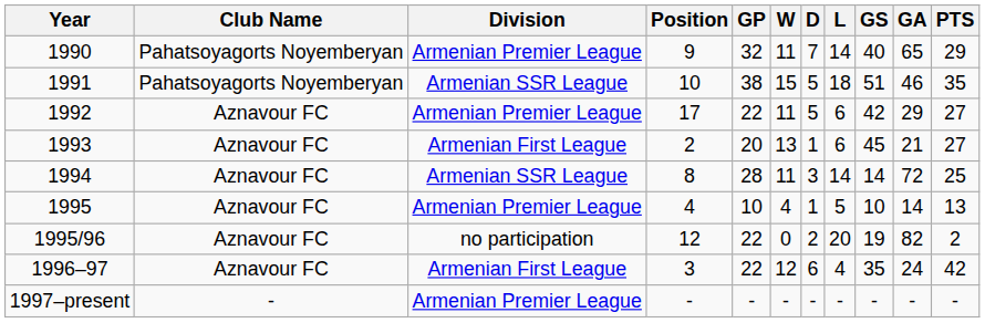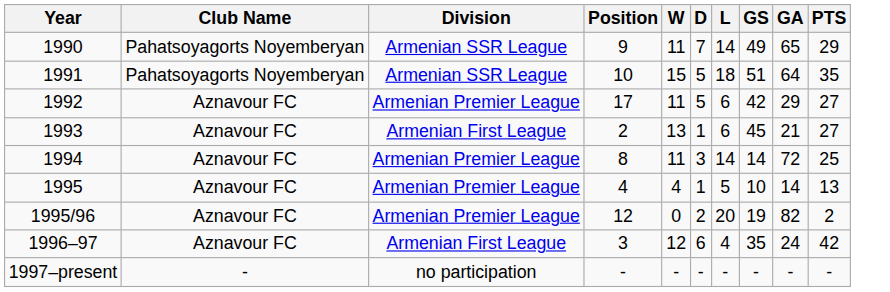 <table class="wikitable" style="text-align: center;">
 <tr>
 <th>Year</th>
 <th>Club Name</th>
 <th>Division</th>
 <th>Position</th>
-<th>GP</th>
 <th>W</th>
 <th>D</th>
 <th>L</th>
 <th>GS</th>
 <th>GA</th>
 <th>PTS</th>
 </tr>
 <tr>
 <td>1990</td>
 <td>Pahatsoyagorts Noyemberyan</td>
-<td><a href='#'>Armenian Premier League</a></td>
+<td><a href='#'>Armenian SSR League</a></td>
 <td>9</td>
-<td>32</td>
 <td>11</td>
 <td>7</td>
 <td>14</td>
-<td>40</td>
+<td>49</td>
 <td>65</td>
 <td>29</td>
 </tr>
 <tr>
 <td>1991</td>
 <td>Pahatsoyagorts Noyemberyan</td>
 <td><a href='#'>Armenian SSR League</a></td>
 <td>10</td>
-<td>38</td>
 <td>15</td>
 <td>5</td>
 <td>18</td>
 <td>51</td>
-<td>46</td>
+<td>64</td>
 <td>35</td>
 </tr>
 <tr>
 <td>1992</td>
 <td>Aznavour FC</td>
 <td><a href='#'>Armenian Premier League</a></td>
 <td>17</td>
-<td>22</td>
 <td>11</td>
 <td>5</td>
 <td>6</td>
 <td>42</td>
 <td>29</td>
 <td>27</td>
 </tr>
 <tr>
 <td>1993</td>
 <td>Aznavour FC</td>
 <td><a href='#'>Armenian First League</a></td>
 <td>2</td>
-<td>20</td>
 <td>13</td>
 <td>1</td>
 <td>6</td>
 <td>45</td>
 <td>21</td>
 <td>27</td>
 </tr>
 <tr>
 <td>1994</td>
 <td>Aznavour FC</td>
-<td><a href='#'>Armenian SSR League</a></td>
+<td><a href='#'>Armenian Premier League</a></td>
 <td>8</td>
-<td>28</td>
 <td>11</td>
 <td>3</td>
 <td>14</td>
 <td>14</td>
 <td>72</td>
 <td>25</td>
 </tr>
 <tr>
 <td>1995</td>
 <td>Aznavour FC</td>
 <td><a href='#'>Armenian Premier League</a></td>
 <td>4</td>
-<td>10</td>
 <td>4</td>
 <td>1</td>
 <td>5</td>
 <td>10</td>
 <td>14</td>
 <td>13</td>
 </tr>
 <tr>
 <td>1995/96</td>
 <td>Aznavour FC</td>
-<td>no participation</td>
+<td><a href='#'>Armenian Premier League</a></td>
 <td>12</td>
-<td>22</td>
 <td>0</td>
 <td>2</td>
 <td>20</td>
 <td>19</td>
 <td>82</td>
 <td>2</td>
 </tr>
 <tr>
 <td>1996–97</td>
 <td>Aznavour FC</td>
 <td><a href='#'>Armenian First League</a></td>
 <td>3</td>
-<td>22</td>
 <td>12</td>
 <td>6</td>
 <td>4</td>
 <td>35</td>
 <td>24</td>
 <td>42</td>
 </tr>
 <tr>
 <td>1997–present</td>
 <td>-</td>
-<td><a href='#'>Armenian Premier League</a></td>
-<td>-</td>
+<td>no participation</td>
 <td>-</td>
 <td>-</td>
 <td>-</td>
 <td>-</td>
 <td>-</td>
 <td>-</td>
 <td>-</td>
 </tr>
 </table>
